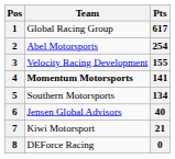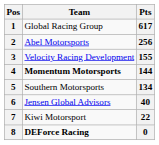 <table class="wikitable" style="font-size: 85%; text-align: center;">
 <tr valign="top">
 <th valign="middle">Pos</th>
 <th valign="middle">Team</th>
 <th valign="middle">Pts</th>
 </tr>
 <tr>
 <th>1</th>
 <td align="left">Global Racing Group</td>
 <th>617</th>
 </tr>
 <tr>
 <th>2</th>
 <td align="left"><a href='#'>Abel Motorsports</a></td>
-<th>254</th>
+<th>256</th>
 </tr>
 <tr>
 <th>3</th>
 <td align="left"><a href='#'>Velocity Racing Development</a></td>
 <th>155</th>
 </tr>
 <tr>
 <th>4</th>
 <td align="left"><strong>Momentum Motorsports</strong></td>
-<th>141</th>
+<th>144</th>
 </tr>
 <tr>
 <th>5</th>
 <td align="left">Southern Motorsports</td>
 <th>134</th>
 </tr>
 <tr>
 <th>6</th>
 <td align="left"><a href='#'>Jensen Global Advisors</a></td>
 <th>40</th>
 </tr>
 <tr>
 <th>7</th>
 <td align="left">Kiwi Motorsport</td>
-<th>21</th>
+<th>22</th>
 </tr>
 <tr>
 <th>8</th>
-<td align="left">DEForce Racing</td>
+<td align="left"><strong>DEForce Racing</strong></td>
 <th>0</th>
 </tr>
 </table>
